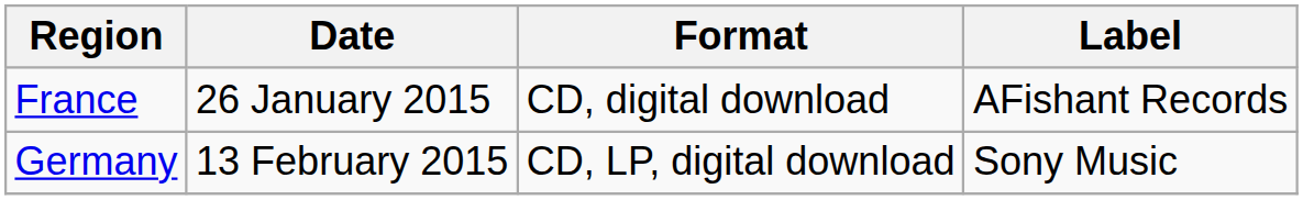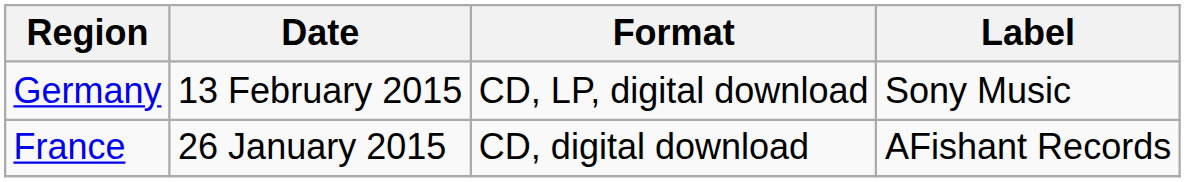 <table class=wikitable>
 <tr>
 <th>Region</th>
 <th>Date</th>
 <th>Format</th>
 <th>Label</th>
 </tr>
 <tr>
+<td><a href='#'>Germany</a></td>
+<td>13 February 2015</td>
+<td>CD, LP, digital download</td>
+<td>Sony Music</td>
+</tr>
+<tr>
 <td><a href='#'>France</a></td>
 <td>26 January 2015</td>
 <td>CD, digital download</td>
 <td>AFishant Records</td>
 </tr>
 <tr>
-<td><a href='#'>Germany</a></td>
-<td>13 February 2015</td>
-<td>CD, LP, digital download</td>
-<td>Sony Music</td>
-</tr>
-<tr>
 </tr>
 </table>
